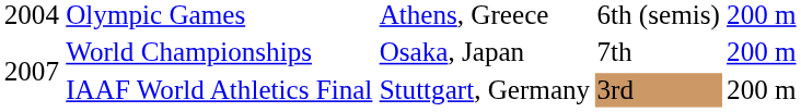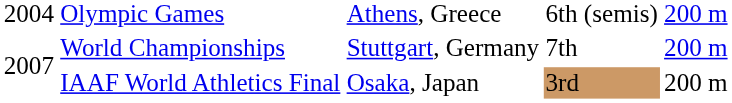 <table>
 <tr>
 <td>2004</td>
 <td><a href='#'>Olympic Games</a></td>
 <td><a href='#'>Athens</a>, Greece</td>
 <td>6th (semis)</td>
 <td><a href='#'>200 m</a></td>
 <td></td>
 </tr>
 <tr>
 <td rowspan=2>2007</td>
 <td><a href='#'>World Championships</a></td>
-<td><a href='#'>Osaka</a>, Japan</td>
+<td><a href='#'>Stuttgart</a>, Germany</td>
 <td>7th</td>
 <td><a href='#'>200 m</a></td>
 <td></td>
 </tr>
 <tr>
 <td><a href='#'>IAAF World Athletics Final</a></td>
-<td><a href='#'>Stuttgart</a>, Germany</td>
+<td><a href='#'>Osaka</a>, Japan</td>
 <td bgcolor=cc9966>3rd</td>
 <td>200 m</td>
 </tr>
 </table>
